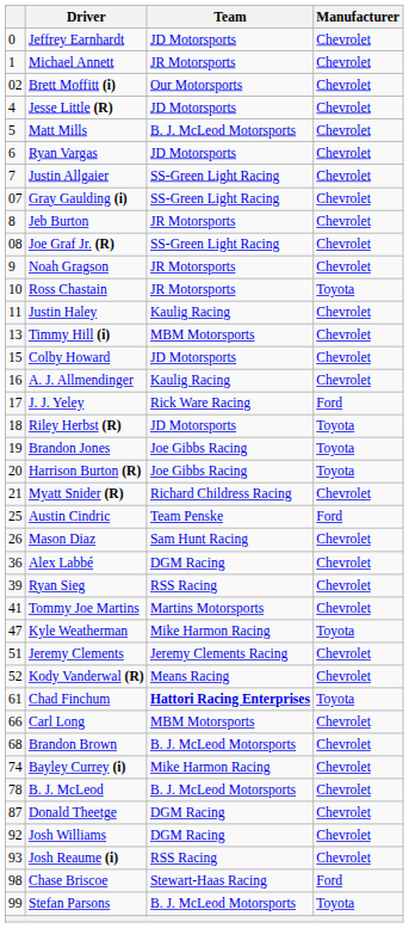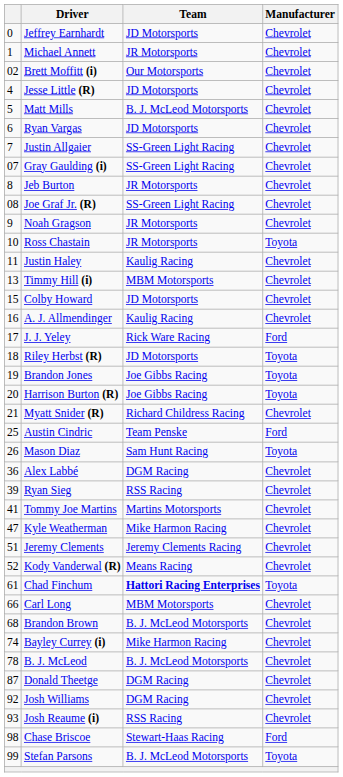 <table class="wikitable" style="font-size:95%">
 <tr>
 <th></th>
 <th>Driver</th>
 <th>Team</th>
 <th>Manufacturer</th>
 </tr>
 <tr>
 <td>0</td>
 <td><a href='#'>Jeffrey Earnhardt</a></td>
 <td><a href='#'>JD Motorsports</a></td>
 <td><a href='#'>Chevrolet</a></td>
 </tr>
 <tr>
 <td>1</td>
 <td><a href='#'>Michael Annett</a></td>
 <td><a href='#'>JR Motorsports</a></td>
 <td><a href='#'>Chevrolet</a></td>
 </tr>
 <tr>
 <td>02</td>
 <td><a href='#'>Brett Moffitt</a> <strong>(i)</strong></td>
 <td><a href='#'>Our Motorsports</a></td>
 <td><a href='#'>Chevrolet</a></td>
 </tr>
 <tr>
 <td>4</td>
 <td><a href='#'>Jesse Little</a> <strong>(R)</strong></td>
 <td><a href='#'>JD Motorsports</a></td>
 <td><a href='#'>Chevrolet</a></td>
 </tr>
 <tr>
 <td>5</td>
 <td><a href='#'>Matt Mills</a></td>
 <td><a href='#'>B. J. McLeod Motorsports</a></td>
 <td><a href='#'>Chevrolet</a></td>
 </tr>
 <tr>
 <td>6</td>
 <td><a href='#'>Ryan Vargas</a></td>
 <td><a href='#'>JD Motorsports</a></td>
 <td><a href='#'>Chevrolet</a></td>
 </tr>
 <tr>
 <td>7</td>
 <td><a href='#'>Justin Allgaier</a></td>
 <td><a href='#'>SS-Green Light Racing</a></td>
 <td><a href='#'>Chevrolet</a></td>
 </tr>
 <tr>
 <td>07</td>
 <td><a href='#'>Gray Gaulding</a> <strong>(i)</strong></td>
 <td><a href='#'>SS-Green Light Racing</a></td>
 <td><a href='#'>Chevrolet</a></td>
 </tr>
 <tr>
 <td>8</td>
 <td><a href='#'>Jeb Burton</a></td>
 <td><a href='#'>JR Motorsports</a></td>
 <td><a href='#'>Chevrolet</a></td>
 </tr>
 <tr>
 <td>08</td>
 <td><a href='#'>Joe Graf Jr.</a> <strong>(R)</strong></td>
 <td><a href='#'>SS-Green Light Racing</a></td>
 <td><a href='#'>Chevrolet</a></td>
 </tr>
 <tr>
 <td>9</td>
 <td><a href='#'>Noah Gragson</a></td>
 <td><a href='#'>JR Motorsports</a></td>
 <td><a href='#'>Chevrolet</a></td>
 </tr>
 <tr>
 <td>10</td>
 <td><a href='#'>Ross Chastain</a></td>
 <td><a href='#'>JR Motorsports</a></td>
 <td><a href='#'>Toyota</a></td>
 </tr>
 <tr>
 <td>11</td>
 <td><a href='#'>Justin Haley</a></td>
 <td><a href='#'>Kaulig Racing</a></td>
 <td><a href='#'>Chevrolet</a></td>
 </tr>
 <tr>
 <td>13</td>
 <td><a href='#'>Timmy Hill</a> <strong>(i)</strong></td>
 <td><a href='#'>MBM Motorsports</a></td>
 <td><a href='#'>Chevrolet</a></td>
 </tr>
 <tr>
 <td>15</td>
 <td><a href='#'>Colby Howard</a></td>
 <td><a href='#'>JD Motorsports</a></td>
 <td><a href='#'>Chevrolet</a></td>
 </tr>
 <tr>
 <td>16</td>
 <td><a href='#'>A. J. Allmendinger</a></td>
 <td><a href='#'>Kaulig Racing</a></td>
 <td><a href='#'>Chevrolet</a></td>
 </tr>
 <tr>
 <td>17</td>
 <td><a href='#'>J. J. Yeley</a></td>
 <td><a href='#'>Rick Ware Racing</a></td>
 <td><a href='#'>Ford</a></td>
 </tr>
 <tr>
 <td>18</td>
 <td><a href='#'>Riley Herbst</a> <strong>(R)</strong></td>
 <td><a href='#'>JD Motorsports</a></td>
 <td><a href='#'>Toyota</a></td>
 </tr>
 <tr>
 <td>19</td>
 <td><a href='#'>Brandon Jones</a></td>
 <td><a href='#'>Joe Gibbs Racing</a></td>
 <td><a href='#'>Toyota</a></td>
 </tr>
 <tr>
 <td>20</td>
 <td><a href='#'>Harrison Burton</a> <strong>(R)</strong></td>
 <td><a href='#'>Joe Gibbs Racing</a></td>
 <td><a href='#'>Toyota</a></td>
 </tr>
 <tr>
 <td>21</td>
 <td><a href='#'>Myatt Snider</a> <strong>(R)</strong></td>
 <td><a href='#'>Richard Childress Racing</a></td>
 <td><a href='#'>Chevrolet</a></td>
 </tr>
 <tr>
 <td>25</td>
 <td><a href='#'>Austin Cindric</a></td>
 <td><a href='#'>Team Penske</a></td>
 <td><a href='#'>Ford</a></td>
 </tr>
 <tr>
 <td>26</td>
 <td><a href='#'>Mason Diaz</a></td>
 <td><a href='#'>Sam Hunt Racing</a></td>
-<td><a href='#'>Chevrolet</a></td>
+<td><a href='#'>Toyota</a></td>
 </tr>
 <tr>
 <td>36</td>
 <td><a href='#'>Alex Labbé</a></td>
 <td><a href='#'>DGM Racing</a></td>
 <td><a href='#'>Chevrolet</a></td>
 </tr>
 <tr>
 <td>39</td>
 <td><a href='#'>Ryan Sieg</a></td>
 <td><a href='#'>RSS Racing</a></td>
 <td><a href='#'>Chevrolet</a></td>
 </tr>
 <tr>
 <td>41</td>
 <td><a href='#'>Tommy Joe Martins</a></td>
 <td><a href='#'>Martins Motorsports</a></td>
 <td><a href='#'>Chevrolet</a></td>
 </tr>
 <tr>
 <td>47</td>
 <td><a href='#'>Kyle Weatherman</a></td>
 <td><a href='#'>Mike Harmon Racing</a></td>
-<td><a href='#'>Toyota</a></td>
+<td><a href='#'>Chevrolet</a></td>
 </tr>
 <tr>
 <td>51</td>
 <td><a href='#'>Jeremy Clements</a></td>
 <td><a href='#'>Jeremy Clements Racing</a></td>
 <td><a href='#'>Chevrolet</a></td>
 </tr>
 <tr>
 <td>52</td>
 <td><a href='#'>Kody Vanderwal</a> <strong>(R)</strong></td>
 <td><a href='#'>Means Racing</a></td>
 <td><a href='#'>Chevrolet</a></td>
 </tr>
 <tr>
 <td>61</td>
 <td><a href='#'>Chad Finchum</a></td>
 <td><strong><a href='#'>Hattori Racing Enterprises</a></strong></td>
 <td><a href='#'>Toyota</a></td>
 </tr>
 <tr>
 <td>66</td>
 <td><a href='#'>Carl Long</a></td>
 <td><a href='#'>MBM Motorsports</a></td>
 <td><a href='#'>Chevrolet</a></td>
 </tr>
 <tr>
 <td>68</td>
 <td><a href='#'>Brandon Brown</a></td>
 <td><a href='#'>B. J. McLeod Motorsports</a></td>
 <td><a href='#'>Chevrolet</a></td>
 </tr>
 <tr>
 <td>74</td>
 <td><a href='#'>Bayley Currey</a> <strong>(i)</strong></td>
 <td><a href='#'>Mike Harmon Racing</a></td>
 <td><a href='#'>Chevrolet</a></td>
 </tr>
 <tr>
 <td>78</td>
 <td><a href='#'>B. J. McLeod</a></td>
 <td><a href='#'>B. J. McLeod Motorsports</a></td>
 <td><a href='#'>Chevrolet</a></td>
 </tr>
 <tr>
 <td>87</td>
 <td><a href='#'>Donald Theetge</a></td>
 <td><a href='#'>DGM Racing</a></td>
 <td><a href='#'>Chevrolet</a></td>
 </tr>
 <tr>
 <td>92</td>
 <td><a href='#'>Josh Williams</a></td>
 <td><a href='#'>DGM Racing</a></td>
 <td><a href='#'>Chevrolet</a></td>
 </tr>
 <tr>
 <td>93</td>
 <td><a href='#'>Josh Reaume</a> <strong>(i)</strong></td>
 <td><a href='#'>RSS Racing</a></td>
 <td><a href='#'>Chevrolet</a></td>
 </tr>
 <tr>
 <td>98</td>
 <td><a href='#'>Chase Briscoe</a></td>
 <td><a href='#'>Stewart-Haas Racing</a></td>
 <td><a href='#'>Ford</a></td>
 </tr>
 <tr>
 <td>99</td>
 <td><a href='#'>Stefan Parsons</a></td>
 <td><a href='#'>B. J. McLeod Motorsports</a></td>
 <td><a href='#'>Toyota</a></td>
 </tr>
 <tr>
 <th colspan="6"></th>
 </tr>
 </table>
